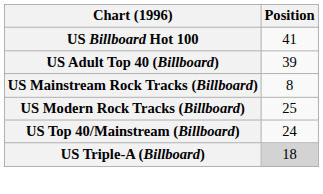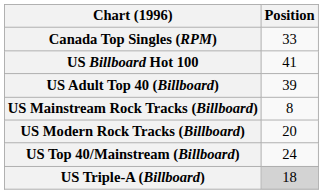 <table class="wikitable sortable plainrowheaders" style="text-align:center">
 <tr>
 <th>Chart (1996)</th>
 <th>Position</th>
+</tr>
+<tr>
+<th scope="row">Canada Top Singles (<em>RPM</em>)</th>
+<td>33</td>
 </tr>
 <tr>
 <th scope="row">US <em>Billboard</em> Hot 100</th>
 <td>41</td>
 </tr>
 <tr>
 <th scope="row">US Adult Top 40 (<em>Billboard</em>)</th>
 <td>39</td>
 </tr>
 <tr>
 <th scope="row">US Mainstream Rock Tracks (<em>Billboard</em>)</th>
 <td>8</td>
 </tr>
 <tr>
 <th scope="row">US Modern Rock Tracks (<em>Billboard</em>)</th>
-<td>25</td>
+<td>20</td>
 </tr>
 <tr>
 <th scope="row">US Top 40/Mainstream (<em>Billboard</em>)</th>
 <td>24</td>
 </tr>
 <tr>
 <th scope="row">US Triple-A (<em>Billboard</em>)</th>
 <td style="background: lightgrey;">18</td>
 </tr>
 </table>
